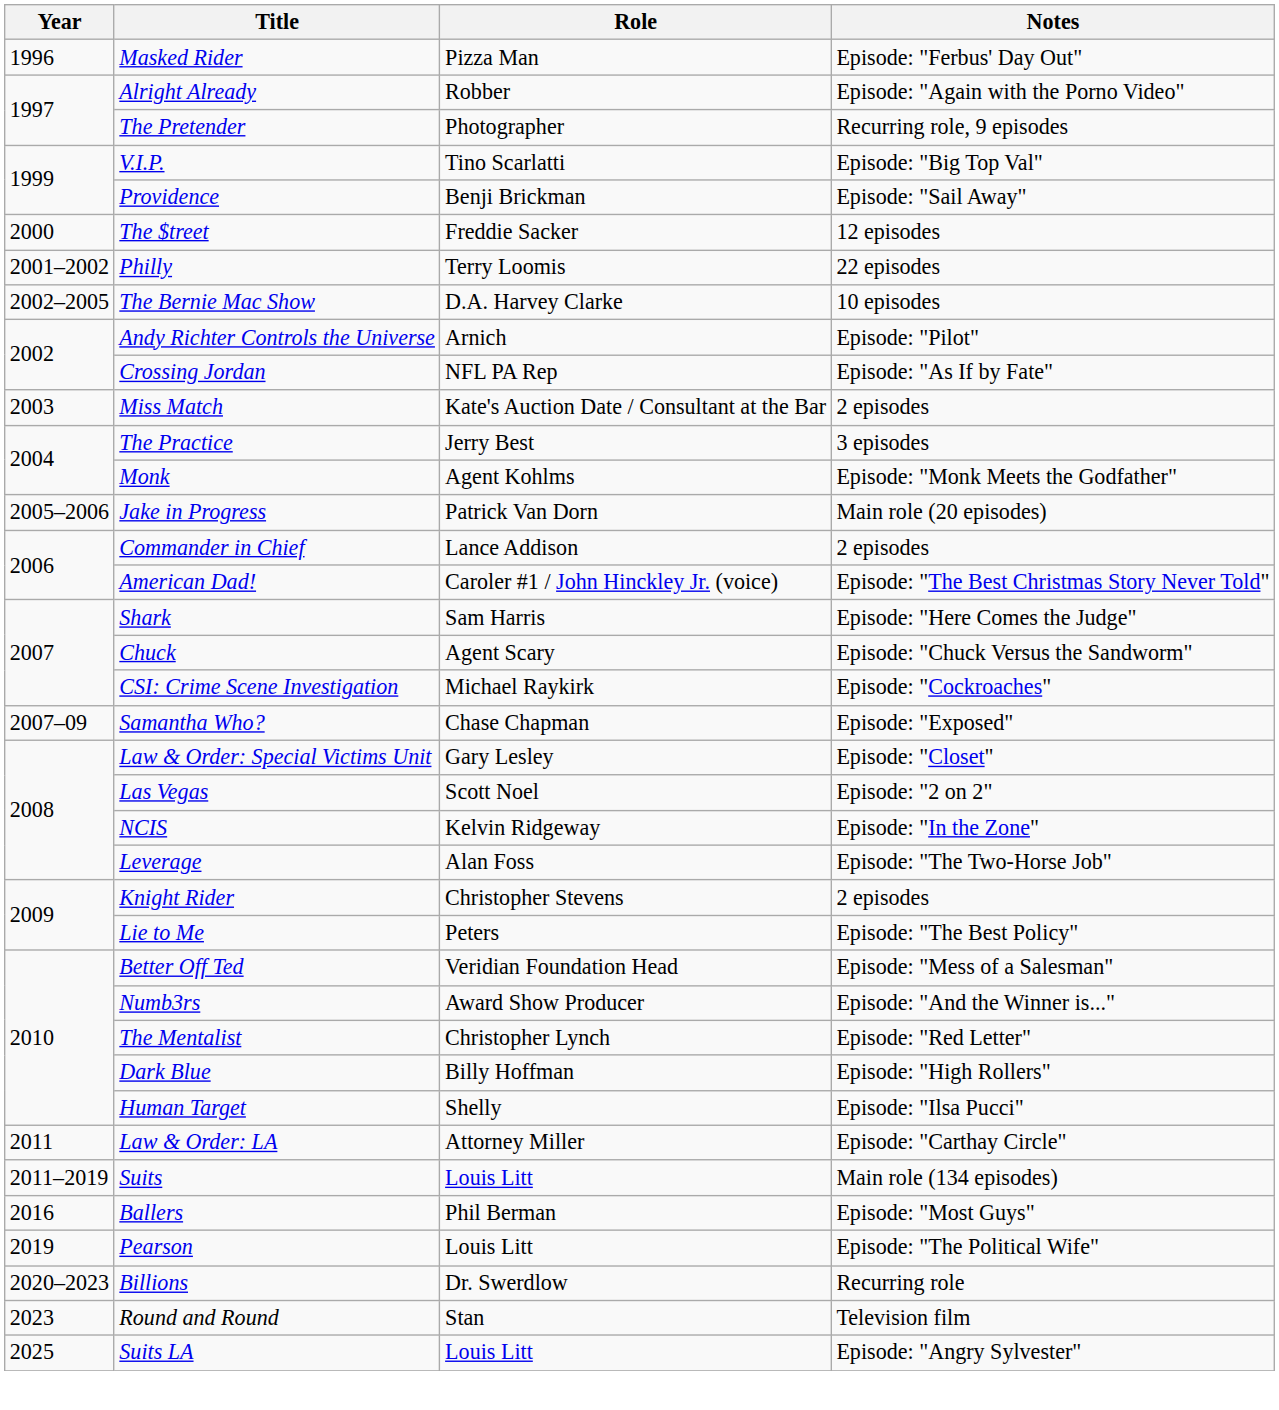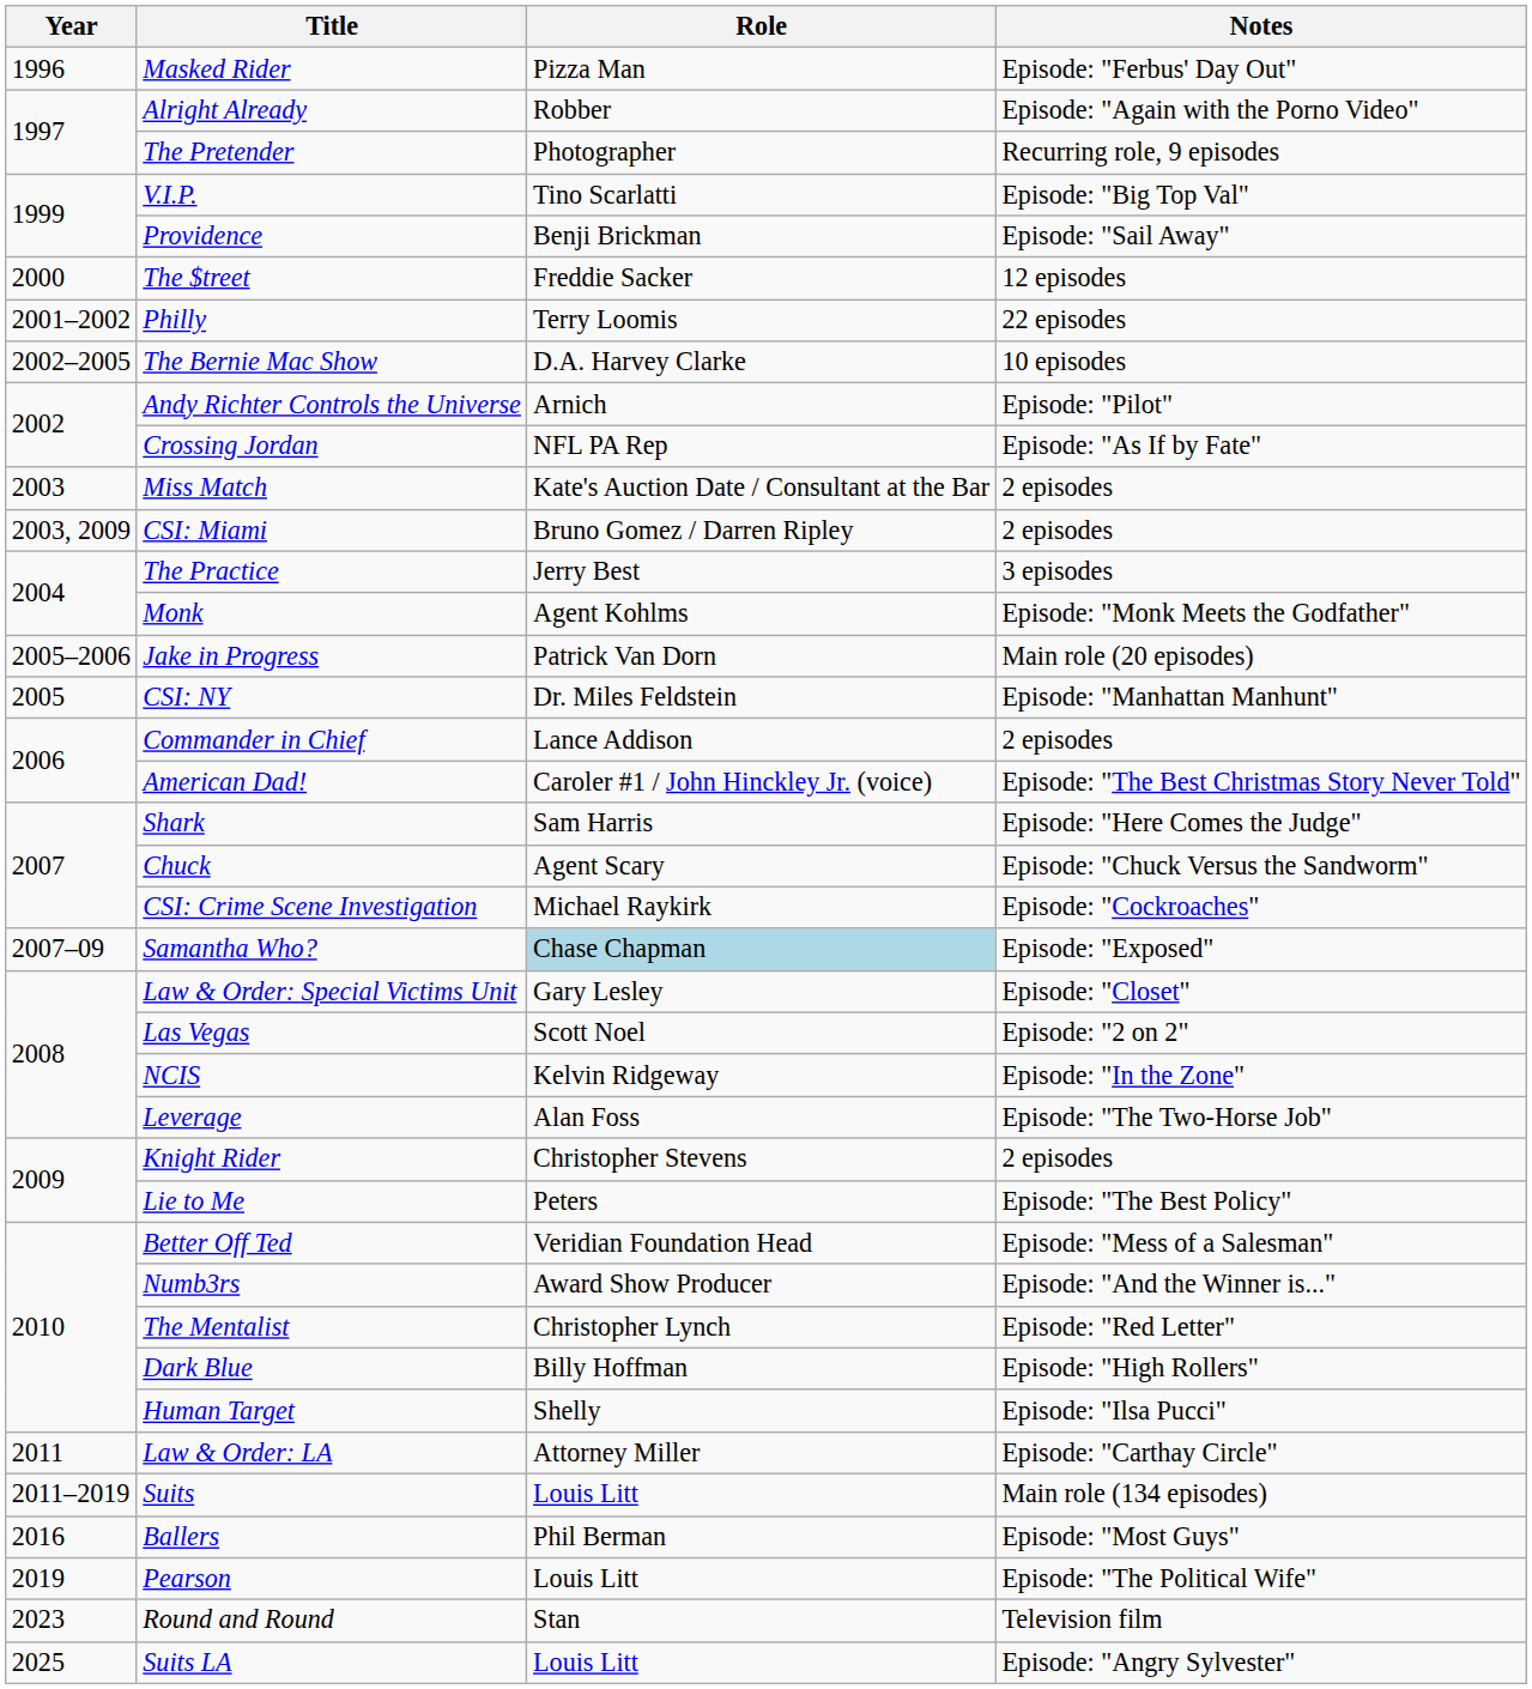 <table class="wikitable sortable">
 <tr>
 <th>Year</th>
 <th>Title</th>
 <th>Role</th>
 <th>Notes</th>
 </tr>
 <tr>
 <td>1996</td>
 <td><em><a href='#'>Masked Rider</a></em></td>
 <td>Pizza Man</td>
 <td>Episode: "Ferbus' Day Out"</td>
 </tr>
 <tr>
 <td rowspan="2">1997</td>
 <td><em><a href='#'>Alright Already</a></em></td>
 <td>Robber</td>
 <td>Episode: "Again with the Porno Video"</td>
 </tr>
 <tr>
 <td><em><a href='#'>The Pretender</a></em></td>
 <td>Photographer</td>
 <td>Recurring role, 9 episodes</td>
 </tr>
 <tr>
 <td rowspan="2">1999</td>
 <td><em><a href='#'>V.I.P.</a></em></td>
 <td>Tino Scarlatti</td>
 <td>Episode: "Big Top Val"</td>
 </tr>
 <tr>
 <td><em><a href='#'>Providence</a></em></td>
 <td>Benji Brickman</td>
 <td>Episode: "Sail Away"</td>
 </tr>
 <tr>
 <td>2000</td>
 <td><em><a href='#'>The $treet</a></em></td>
 <td>Freddie Sacker</td>
 <td>12 episodes</td>
 </tr>
 <tr>
 <td>2001–2002</td>
 <td><em><a href='#'>Philly</a></em></td>
 <td>Terry Loomis</td>
 <td>22 episodes</td>
 </tr>
 <tr>
 <td>2002–2005</td>
 <td><em><a href='#'>The Bernie Mac Show</a></em></td>
 <td>D.A. Harvey Clarke</td>
 <td>10 episodes</td>
 </tr>
 <tr>
 <td rowspan="2">2002</td>
 <td><em><a href='#'>Andy Richter Controls the Universe</a></em></td>
 <td>Arnich</td>
 <td>Episode: "Pilot"</td>
 </tr>
 <tr>
 <td><em><a href='#'>Crossing Jordan</a></em></td>
 <td>NFL PA Rep</td>
 <td>Episode: "As If by Fate"</td>
 </tr>
 <tr>
 <td>2003</td>
 <td><em><a href='#'>Miss Match</a></em></td>
 <td>Kate's Auction Date / Consultant at the Bar</td>
 <td>2 episodes</td>
 </tr>
 <tr>
+<td>2003, 2009</td>
+<td><em><a href='#'>CSI: Miami</a></em></td>
+<td>Bruno Gomez / Darren Ripley</td>
+<td>2 episodes</td>
+</tr>
+<tr>
 <td rowspan="2">2004</td>
 <td><em><a href='#'>The Practice</a></em></td>
 <td>Jerry Best</td>
 <td>3 episodes</td>
 </tr>
 <tr>
 <td><em><a href='#'>Monk</a></em></td>
 <td>Agent Kohlms</td>
 <td>Episode: "Monk Meets the Godfather"</td>
 </tr>
 <tr>
 <td>2005–2006</td>
 <td><em><a href='#'>Jake in Progress</a></em></td>
 <td>Patrick Van Dorn</td>
 <td>Main role (20 episodes)</td>
+</tr>
+<tr>
+<td>2005</td>
+<td><em><a href='#'>CSI: NY</a></em></td>
+<td>Dr. Miles Feldstein</td>
+<td>Episode: "Manhattan Manhunt"</td>
 </tr>
 <tr>
 <td rowspan="2">2006</td>
 <td><em><a href='#'>Commander in Chief</a></em></td>
 <td>Lance Addison</td>
 <td>2 episodes</td>
 </tr>
 <tr>
 <td><em><a href='#'>American Dad!</a></em></td>
 <td>Caroler #1 / <a href='#'>John Hinckley Jr.</a> (voice)</td>
 <td>Episode: "<a href='#'>The Best Christmas Story Never Told</a>"</td>
 </tr>
 <tr>
 <td rowspan="3">2007</td>
 <td><em><a href='#'>Shark</a></em></td>
 <td>Sam Harris</td>
 <td>Episode: "Here Comes the Judge"</td>
 </tr>
 <tr>
 <td><em><a href='#'>Chuck</a></em></td>
 <td>Agent Scary</td>
 <td>Episode: "Chuck Versus the Sandworm"</td>
 </tr>
 <tr>
 <td><em><a href='#'>CSI: Crime Scene Investigation</a></em></td>
 <td>Michael Raykirk</td>
 <td>Episode: "<a href='#'>Cockroaches</a>"</td>
 </tr>
 <tr>
 <td>2007–09</td>
 <td><em><a href='#'>Samantha Who?</a></em></td>
-<td>Chase Chapman</td>
+<td style="background: lightblue;">Chase Chapman</td>
 <td>Episode: "Exposed"</td>
 </tr>
 <tr>
 <td rowspan="4">2008</td>
 <td><em><a href='#'>Law & Order: Special Victims Unit</a></em></td>
 <td>Gary Lesley</td>
 <td>Episode: "<a href='#'>Closet</a>"</td>
 </tr>
 <tr>
 <td><em><a href='#'>Las Vegas</a></em></td>
 <td>Scott Noel</td>
 <td>Episode: "2 on 2"</td>
 </tr>
 <tr>
 <td><em><a href='#'>NCIS</a></em></td>
 <td>Kelvin Ridgeway</td>
 <td>Episode: "<a href='#'>In the Zone</a>"</td>
 </tr>
 <tr>
 <td><em><a href='#'>Leverage</a></em></td>
 <td>Alan Foss</td>
 <td>Episode: "The Two-Horse Job"</td>
 </tr>
 <tr>
 <td rowspan="2">2009</td>
 <td><em><a href='#'>Knight Rider</a></em></td>
 <td>Christopher Stevens</td>
 <td>2 episodes</td>
 </tr>
 <tr>
 <td><em><a href='#'>Lie to Me</a></em></td>
 <td>Peters</td>
 <td>Episode: "The Best Policy"</td>
 </tr>
 <tr>
 <td rowspan="5">2010</td>
 <td><em><a href='#'>Better Off Ted</a></em></td>
 <td>Veridian Foundation Head</td>
 <td>Episode: "Mess of a Salesman"</td>
 </tr>
 <tr>
 <td><em><a href='#'>Numb3rs</a></em></td>
 <td>Award Show Producer</td>
 <td>Episode: "And the Winner is..."</td>
 </tr>
 <tr>
 <td><em><a href='#'>The Mentalist</a></em></td>
 <td>Christopher Lynch</td>
 <td>Episode: "Red Letter"</td>
 </tr>
 <tr>
 <td><em><a href='#'>Dark Blue</a></em></td>
 <td>Billy Hoffman</td>
 <td>Episode: "High Rollers"</td>
 </tr>
 <tr>
 <td><em><a href='#'>Human Target</a></em></td>
 <td>Shelly</td>
 <td>Episode: "Ilsa Pucci"</td>
 </tr>
 <tr>
 <td>2011</td>
 <td><em><a href='#'>Law & Order: LA</a></em></td>
 <td>Attorney Miller</td>
 <td>Episode: "Carthay Circle"</td>
 </tr>
 <tr>
 <td>2011–2019</td>
 <td><em><a href='#'>Suits</a></em></td>
 <td><a href='#'>Louis Litt</a></td>
 <td>Main role (134 episodes)</td>
 </tr>
 <tr>
 <td>2016</td>
 <td><em><a href='#'>Ballers</a></em></td>
 <td>Phil Berman</td>
 <td>Episode: "Most Guys"</td>
 </tr>
 <tr>
 <td>2019</td>
 <td><em><a href='#'>Pearson</a></em></td>
 <td>Louis Litt</td>
 <td>Episode: "The Political Wife"</td>
 </tr>
 <tr>
-<td>2020–2023</td>
-<td><em><a href='#'>Billions</a></em></td>
-<td>Dr. Swerdlow</td>
-<td>Recurring role</td>
-</tr>
-<tr>
 <td>2023</td>
 <td><em>Round and Round</em></td>
 <td>Stan</td>
 <td>Television film</td>
 </tr>
 <tr>
 <td>2025</td>
 <td><em><a href='#'>Suits LA</a></em></td>
 <td><a href='#'>Louis Litt</a></td>
 <td>Episode: "Angry Sylvester"</td>
 </tr>
 </table>
